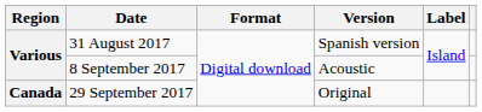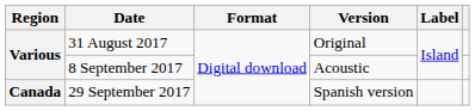 <table class="wikitable plainrowheaders">
 <tr>
 <th scope="col">Region</th>
 <th scope="col">Date</th>
 <th scope="col">Format</th>
 <th scope="col">Version</th>
 <th scope="col">Label</th>
 <th scope="col"></th>
 </tr>
 <tr>
 <th scope="row" rowspan="2">Various</th>
 <td>31 August 2017</td>
 <td rowspan="4"><a href='#'>Digital download</a></td>
-<td>Spanish version</td>
+<td>Original</td>
 <td rowspan="2"><a href='#'>Island</a></td>
 <td></td>
 </tr>
 <tr>
 <td>8 September 2017</td>
 <td>Acoustic</td>
 <td></td>
 </tr>
 <tr>
 <th scope="row">Canada</th>
 <td>29 September 2017</td>
-<td>Original</td>
+<td>Spanish version</td>
 <td></td>
 <td></td>
 </tr>
 </table>
